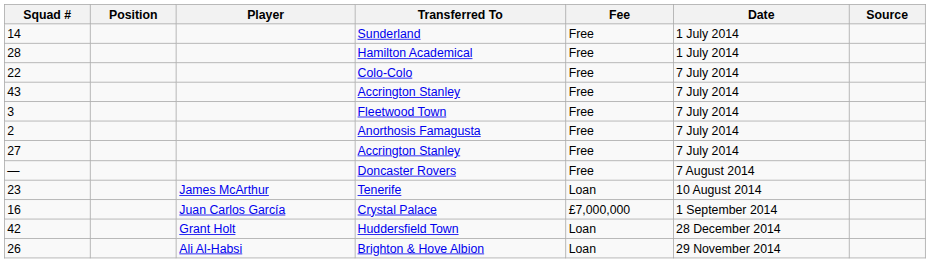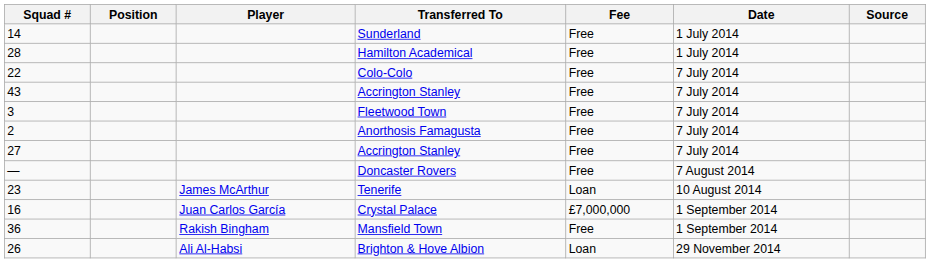 <table class="wikitable sortable" style="width:90%; text-align:center; font-size:95%; text-align:left;">
 <tr>
 <th>Squad #</th>
 <th>Position</th>
 <th>Player</th>
 <th>Transferred To</th>
 <th>Fee</th>
 <th>Date</th>
 <th>Source</th>
 </tr>
 <tr>
 <td>14</td>
 <td></td>
 <td> </td>
 <td> <a href='#'>Sunderland</a></td>
 <td>Free</td>
 <td>1 July 2014</td>
 <td></td>
 </tr>
 <tr>
 <td>28</td>
 <td></td>
 <td> </td>
 <td> <a href='#'>Hamilton Academical</a></td>
 <td>Free</td>
 <td>1 July 2014</td>
 <td></td>
 </tr>
 <tr>
 <td>22</td>
 <td></td>
 <td> </td>
 <td> <a href='#'>Colo-Colo</a></td>
 <td>Free</td>
 <td>7 July 2014</td>
 <td></td>
 </tr>
 <tr>
 <td>43</td>
 <td></td>
 <td> </td>
 <td> <a href='#'>Accrington Stanley</a></td>
 <td>Free</td>
 <td>7 July 2014</td>
 <td></td>
 </tr>
 <tr>
 <td>3</td>
 <td></td>
 <td> </td>
 <td> <a href='#'>Fleetwood Town</a></td>
 <td>Free</td>
 <td>7 July 2014</td>
 <td></td>
 </tr>
 <tr>
 <td>2</td>
 <td></td>
 <td> </td>
 <td> <a href='#'>Anorthosis Famagusta</a></td>
 <td>Free</td>
 <td>7 July 2014</td>
 <td></td>
 </tr>
 <tr>
 <td>27</td>
 <td></td>
 <td> </td>
 <td> <a href='#'>Accrington Stanley</a></td>
 <td>Free</td>
 <td>7 July 2014</td>
 <td></td>
 </tr>
 <tr>
 <td>—</td>
 <td></td>
 <td> </td>
 <td> <a href='#'>Doncaster Rovers</a></td>
 <td>Free</td>
 <td>7 August 2014</td>
 <td></td>
 </tr>
 <tr>
 <td>23</td>
 <td></td>
 <td> <a href='#'>James McArthur</a></td>
 <td> <a href='#'>Tenerife</a></td>
 <td>Loan</td>
 <td>10 August 2014</td>
 <td></td>
 </tr>
 <tr>
 <td>16</td>
 <td></td>
 <td> <a href='#'>Juan Carlos García</a></td>
 <td> <a href='#'>Crystal Palace</a></td>
 <td>£7,000,000</td>
 <td>1 September 2014</td>
 <td></td>
 </tr>
 <tr>
-<td>42</td>
+<td>36</td>
 <td></td>
-<td> <a href='#'>Grant Holt</a></td>
-<td> <a href='#'>Huddersfield Town</a></td>
-<td>Loan</td>
-<td>28 December 2014</td>
+<td> <a href='#'>Rakish Bingham</a></td>
+<td> <a href='#'>Mansfield Town</a></td>
+<td>Free</td>
+<td>1 September 2014</td>
 <td></td>
 </tr>
 <tr>
 <td>26</td>
 <td></td>
 <td> <a href='#'>Ali Al-Habsi</a></td>
 <td> <a href='#'>Brighton & Hove Albion</a></td>
 <td>Loan</td>
 <td>29 November 2014</td>
 <td></td>
 </tr>
 </table>
